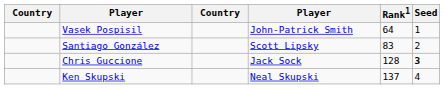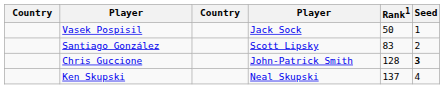 <table class="sortable wikitable">
 <tr>
 <th width="70">Country</th>
 <th width="175">Player</th>
 <th width="70">Country</th>
 <th width="175">Player</th>
 <th>Rank<sup>1</sup></th>
 <th>Seed</th>
 </tr>
 <tr>
 <td></td>
 <td><a href='#'>Vasek Pospisil</a></td>
 <td></td>
-<td><a href='#'>John-Patrick Smith</a></td>
-<td>64</td>
+<td><a href='#'>Jack Sock</a></td>
+<td>50</td>
 <td>1</td>
 </tr>
 <tr>
 <td></td>
 <td><a href='#'>Santiago González</a></td>
 <td></td>
 <td><a href='#'>Scott Lipsky</a></td>
 <td>83</td>
 <td>2</td>
 </tr>
 <tr>
 <td></td>
 <td><a href='#'>Chris Guccione</a></td>
 <td></td>
-<td><a href='#'>Jack Sock</a></td>
+<td><a href='#'>John-Patrick Smith</a></td>
 <td>128</td>
 <td><strong>3</strong></td>
 </tr>
 <tr>
 <td></td>
 <td><a href='#'>Ken Skupski</a></td>
 <td></td>
 <td><a href='#'>Neal Skupski</a></td>
 <td>137</td>
 <td>4</td>
 </tr>
 </table>
